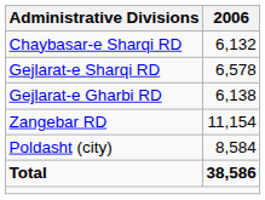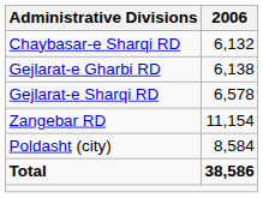 <table class="wikitable">
 <tr>
 <th>Administrative Divisions</th>
 <th>2006</th>
 </tr>
 <tr>
 <td><a href='#'>Chaybasar-e Sharqi RD</a></td>
 <td style="text-align: right;">6,132</td>
 </tr>
 <tr>
+<td><a href='#'>Gejlarat-e Gharbi RD</a></td>
+<td style="text-align: right;">6,138</td>
+</tr>
+<tr>
 <td><a href='#'>Gejlarat-e Sharqi RD</a></td>
 <td style="text-align: right;">6,578</td>
-</tr>
-<tr>
-<td><a href='#'>Gejlarat-e Gharbi RD</a></td>
-<td style="text-align: right;">6,138</td>
 </tr>
 <tr>
 <td><a href='#'>Zangebar RD</a></td>
 <td style="text-align: right;">11,154</td>
 </tr>
 <tr>
 <td><a href='#'>Poldasht</a> (city)</td>
 <td style="text-align: right;">8,584</td>
 </tr>
 <tr>
 <td><strong>Total</strong></td>
 <td style="text-align: right;"><strong>38,586</strong></td>
 </tr>
 <tr>
 <td colspan=2></td>
 </tr>
 </table>
